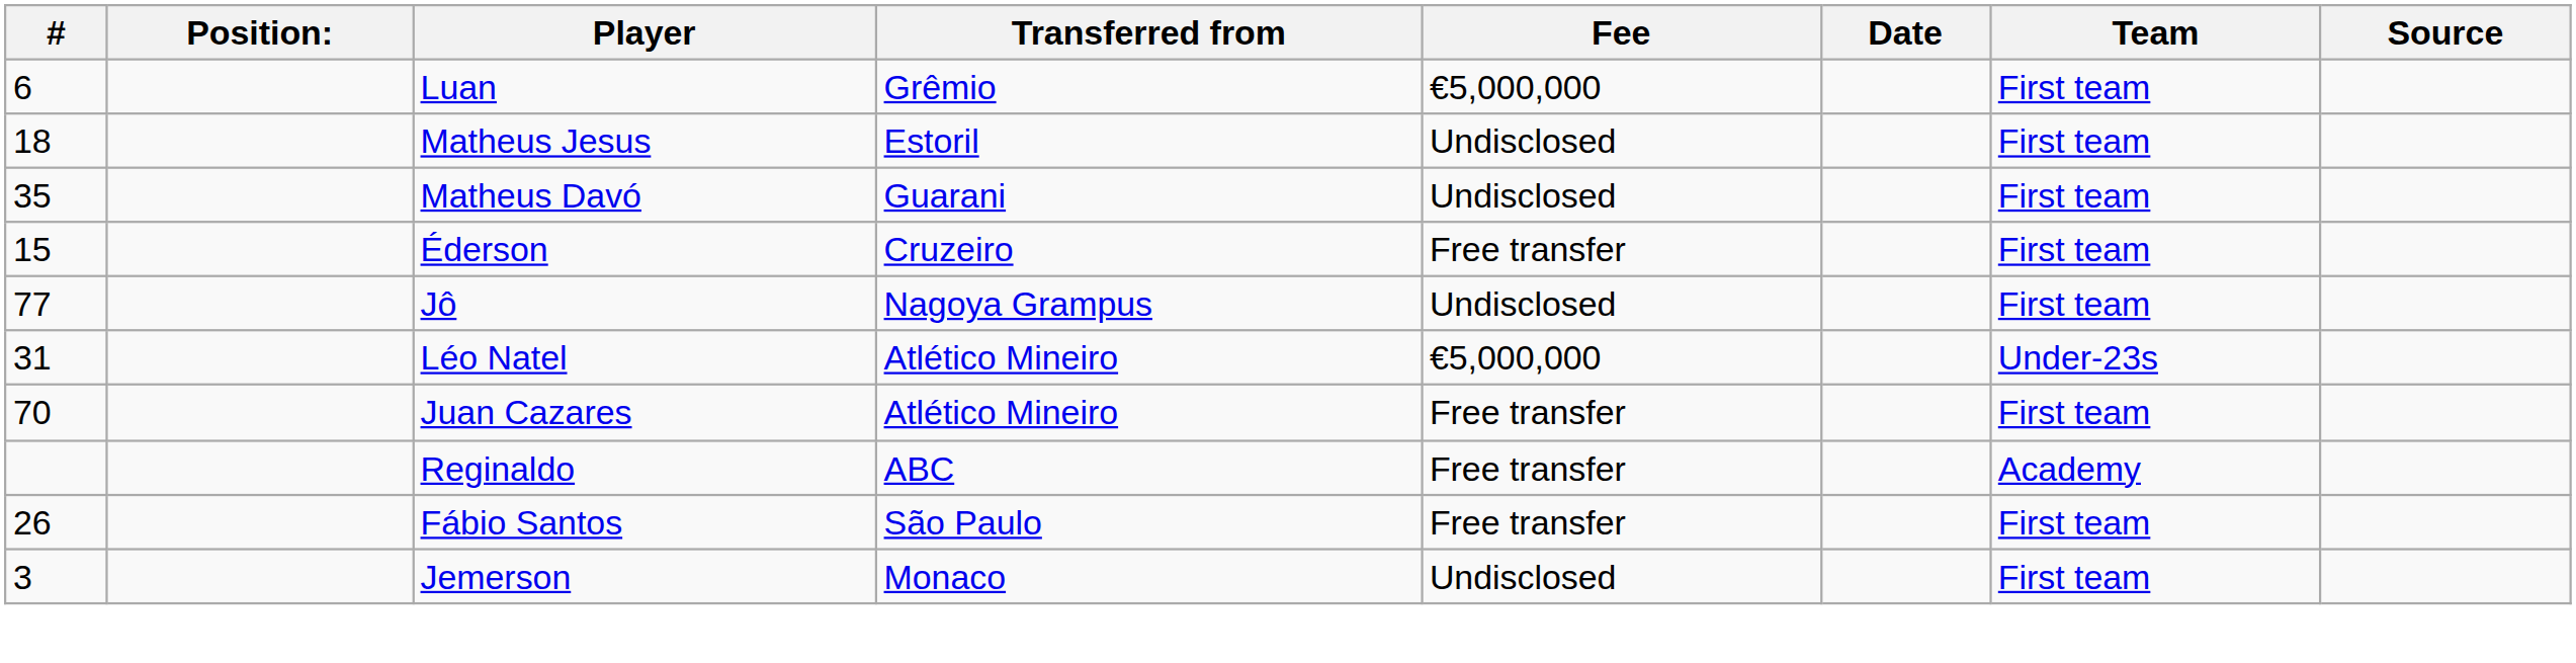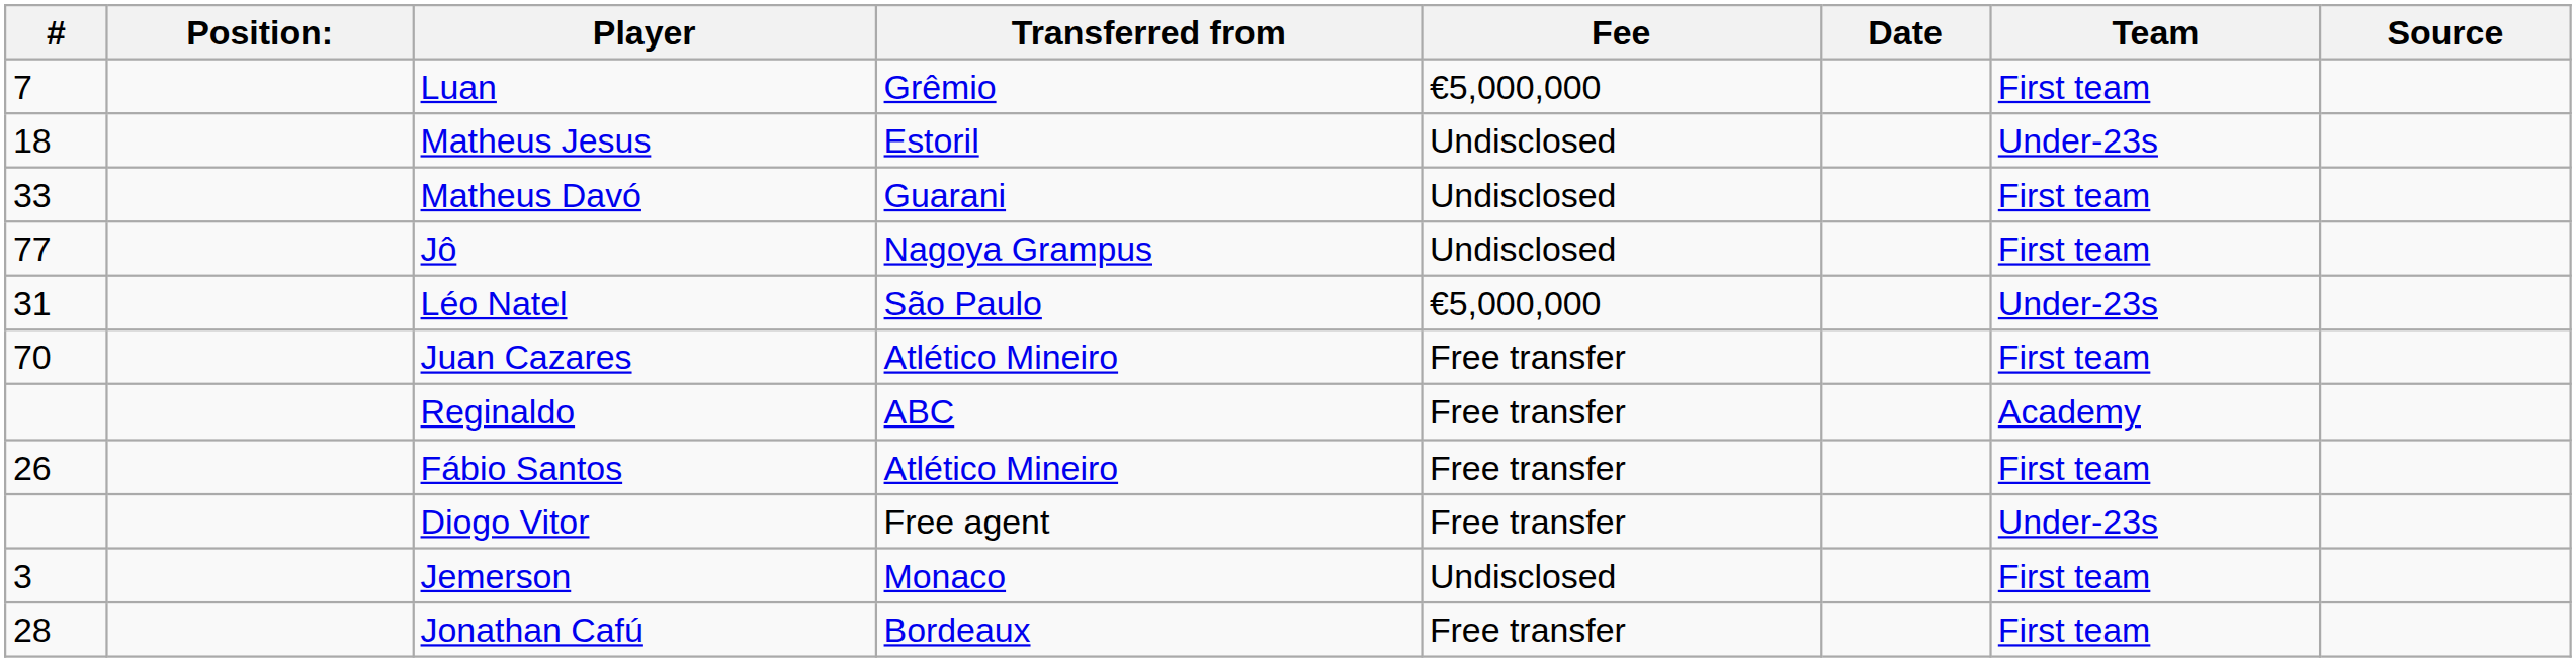 <table class="wikitable sortable" style="width:90%; text-align:center; font-size:95%; text-align:left;">
 <tr>
 <th><strong>#</strong></th>
 <th><strong>Position:</strong></th>
 <th><strong>Player</strong></th>
 <th><strong>Transferred from</strong></th>
 <th><strong>Fee</strong></th>
 <th><strong>Date</strong></th>
 <th><strong>Team</strong></th>
 <th><strong>Source</strong></th>
 </tr>
 <tr>
-<td>6</td>
+<td>7</td>
 <td></td>
 <td> <a href='#'>Luan</a></td>
 <td> <a href='#'>Grêmio</a></td>
 <td>€5,000,000 </td>
 <td></td>
 <td><a href='#'>First team</a></td>
 <td></td>
 </tr>
 <tr>
 <td>18</td>
 <td></td>
 <td> <a href='#'>Matheus Jesus</a></td>
 <td> <a href='#'>Estoril</a></td>
 <td>Undisclosed </td>
 <td></td>
-<td><a href='#'>First team</a></td>
+<td><a href='#'>Under-23s</a></td>
 <td></td>
 </tr>
 <tr>
-<td>35</td>
+<td>33</td>
 <td></td>
 <td> <a href='#'>Matheus Davó</a></td>
 <td> <a href='#'>Guarani</a></td>
 <td>Undisclosed</td>
-<td></td>
-<td><a href='#'>First team</a></td>
-<td></td>
-</tr>
-<tr>
-<td>15</td>
-<td></td>
-<td> <a href='#'>Éderson</a></td>
-<td> <a href='#'>Cruzeiro</a></td>
-<td>Free transfer </td>
 <td></td>
 <td><a href='#'>First team</a></td>
 <td></td>
 </tr>
 <tr>
 <td>77</td>
 <td></td>
 <td> <a href='#'>Jô</a></td>
 <td> <a href='#'>Nagoya Grampus</a></td>
 <td>Undisclosed</td>
 <td></td>
 <td><a href='#'>First team</a></td>
 <td></td>
 </tr>
 <tr>
 <td>31</td>
 <td></td>
 <td> <a href='#'>Léo Natel</a></td>
-<td> <a href='#'>Atlético Mineiro</a></td>
+<td> <a href='#'>São Paulo</a></td>
 <td>€5,000,000 </td>
 <td></td>
 <td><a href='#'>Under-23s</a></td>
 <td></td>
 </tr>
 <tr>
 <td>70</td>
 <td></td>
 <td> <a href='#'>Juan Cazares</a></td>
 <td> <a href='#'>Atlético Mineiro</a></td>
 <td>Free transfer </td>
 <td></td>
 <td><a href='#'>First team</a></td>
 <td></td>
 </tr>
 <tr>
 <td></td>
 <td></td>
 <td> <a href='#'>Reginaldo</a></td>
 <td> <a href='#'>ABC</a></td>
 <td>Free transfer </td>
 <td></td>
 <td><a href='#'>Academy</a></td>
 <td></td>
 </tr>
 <tr>
 <td>26</td>
 <td></td>
 <td> <a href='#'>Fábio Santos</a></td>
-<td> <a href='#'>São Paulo</a></td>
+<td> <a href='#'>Atlético Mineiro</a></td>
 <td>Free transfer </td>
 <td></td>
 <td><a href='#'>First team</a></td>
+<td></td>
+</tr>
+<tr>
+<td></td>
+<td></td>
+<td> <a href='#'>Diogo Vitor</a></td>
+<td>Free agent</td>
+<td>Free transfer</td>
+<td></td>
+<td><a href='#'>Under-23s</a></td>
 <td></td>
 </tr>
 <tr>
 <td>3</td>
 <td></td>
 <td> <a href='#'>Jemerson</a></td>
 <td> <a href='#'>Monaco</a></td>
 <td>Undisclosed </td>
 <td></td>
 <td><a href='#'>First team</a></td>
 <td></td>
 </tr>
+<tr>
+<td>28</td>
+<td></td>
+<td> <a href='#'>Jonathan Cafú</a></td>
+<td> <a href='#'>Bordeaux</a></td>
+<td>Free transfer </td>
+<td></td>
+<td><a href='#'>First team</a></td>
+<td></td>
+</tr>
 </table>
